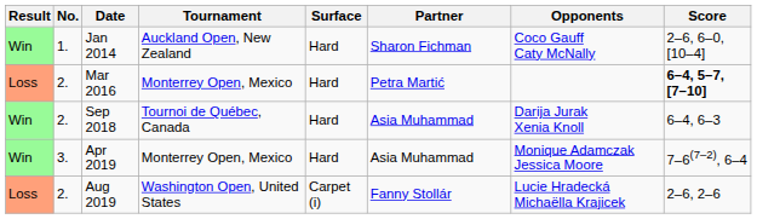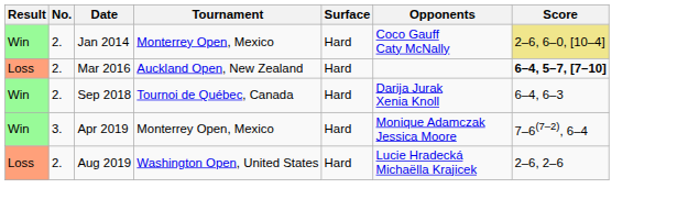 <table class="sortable wikitable">
 <tr>
 <th>Result</th>
 <th>No.</th>
 <th>Date</th>
 <th>Tournament</th>
 <th>Surface</th>
-<th width=160>Partner</th>
 <th width=170>Opponents</th>
 <th class="unsortable">Score</th>
 </tr>
 <tr>
 <td style="background:#98fb98;">Win</td>
-<td>1.</td>
+<td>2.</td>
 <td>Jan 2014</td>
-<td><a href='#'>Auckland Open</a>, New Zealand</td>
+<td><a href='#'>Monterrey Open</a>, Mexico</td>
 <td>Hard</td>
-<td> <a href='#'>Sharon Fichman</a></td>
 <td> <a href='#'>Coco Gauff</a> <br>  <a href='#'>Caty McNally</a></td>
-<td>2–6, 6–0, [10–4]</td>
+<td style="background: khaki;">2–6, 6–0, [10–4]</td>
 </tr>
 <tr>
 <td style="background:#ffa07a;">Loss</td>
 <td>2.</td>
 <td>Mar 2016</td>
-<td><a href='#'>Monterrey Open</a>, Mexico</td>
+<td><a href='#'>Auckland Open</a>, New Zealand</td>
 <td>Hard</td>
-<td> <a href='#'>Petra Martić</a></td>
 <td></td>
 <td><strong>6–4, 5–7, [7–10]</strong></td>
 </tr>
 <tr>
 <td style="background:#98fb98;">Win</td>
 <td>2.</td>
 <td>Sep 2018</td>
 <td><a href='#'>Tournoi de Québec</a>, Canada</td>
 <td>Hard</td>
-<td> <a href='#'>Asia Muhammad</a></td>
 <td> <a href='#'>Darija Jurak</a> <br>  <a href='#'>Xenia Knoll</a></td>
 <td>6–4, 6–3</td>
 </tr>
 <tr>
 <td style="background:#98fb98;">Win</td>
 <td>3.</td>
 <td>Apr 2019</td>
 <td>Monterrey Open, Mexico</td>
 <td>Hard</td>
-<td> Asia Muhammad</td>
 <td> <a href='#'>Monique Adamczak</a> <br>  <a href='#'>Jessica Moore</a></td>
 <td>7–6<sup>(7–2)</sup>, 6–4</td>
 </tr>
 <tr>
 <td style="background:#ffa07a;">Loss</td>
 <td>2.</td>
 <td>Aug 2019</td>
 <td><a href='#'>Washington Open</a>, United States</td>
-<td>Carpet (i)</td>
-<td> <a href='#'>Fanny Stollár</a></td>
+<td>Hard</td>
 <td> <a href='#'>Lucie Hradecká</a> <br>  <a href='#'>Michaëlla Krajicek</a></td>
 <td>2–6, 2–6</td>
 </tr>
 </table>
